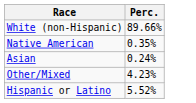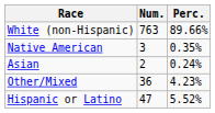 <table class="wikitable">
 <tr>
 <th>Race</th>
+<th>Num.</th>
 <th>Perc.</th>
 </tr>
 <tr>
 <td><a href='#'>White</a> (non-Hispanic)</td>
+<td>763</td>
 <td>89.66%</td>
 </tr>
 <tr>
 <td><a href='#'>Native American</a></td>
+<td>3</td>
 <td>0.35%</td>
 </tr>
 <tr>
 <td><a href='#'>Asian</a></td>
+<td>2</td>
 <td>0.24%</td>
 </tr>
 <tr>
 <td><a href='#'>Other/Mixed</a></td>
+<td>36</td>
 <td>4.23%</td>
 </tr>
 <tr>
 <td><a href='#'>Hispanic</a> or <a href='#'>Latino</a></td>
+<td>47</td>
 <td>5.52%</td>
 </tr>
 </table>
